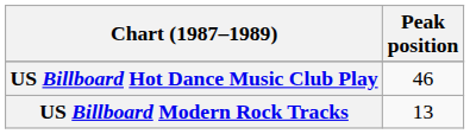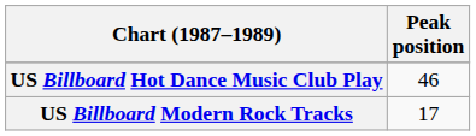 <table class="wikitable sortable plainrowheaders" style="text-align:center">
 <tr>
 <th>Chart (1987–1989)</th>
 <th>Peak<br>position</th>
 </tr>
 <tr>
 </tr>
 <tr>
 </tr>
 <tr>
 <th scope="row">US <em><a href='#'>Billboard</a></em> <a href='#'>Hot Dance Music Club Play</a></th>
 <td style="text-align:center;">46</td>
 </tr>
 <tr>
 <th scope="row">US <em><a href='#'>Billboard</a></em> <a href='#'>Modern Rock Tracks</a></th>
-<td style="text-align:center;">13</td>
+<td style="text-align:center;">17</td>
 </tr>
 </table>
